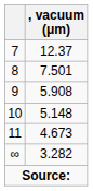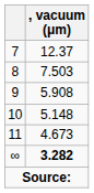 <table class="wikitable" border="1" style="text-align: center">
 <tr>
 <th></th>
 <th>, vacuum<br>(μm)</th>
 </tr>
 <tr>
 <td>7</td>
 <td>12.37</td>
 </tr>
 <tr>
 <td>8</td>
-<td>7.501</td>
+<td>7.503</td>
 </tr>
 <tr>
 <td>9</td>
 <td>5.908</td>
 </tr>
 <tr>
 <td>10</td>
 <td>5.148</td>
 </tr>
 <tr>
 <td>11</td>
 <td>4.673</td>
 </tr>
 <tr>
 <td>∞</td>
-<td>3.282</td>
+<td><strong>3.282</strong></td>
 </tr>
 <tr>
 <td colspan="2" style="text-align: center;"><strong>Source:</strong></td>
 </tr>
 </table>
